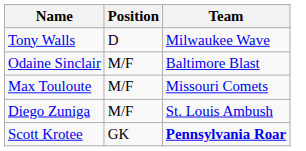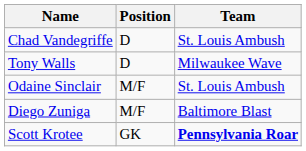 <table class="wikitable">
 <tr>
 <th>Name</th>
 <th>Position</th>
 <th>Team</th>
+</tr>
+<tr>
+<td><a href='#'>Chad Vandegriffe</a></td>
+<td>D</td>
+<td><a href='#'>St. Louis Ambush</a></td>
 </tr>
 <tr>
 <td><a href='#'>Tony Walls</a></td>
 <td>D</td>
 <td><a href='#'>Milwaukee Wave</a></td>
 </tr>
 <tr>
 <td><a href='#'>Odaine Sinclair</a></td>
 <td>M/F</td>
-<td><a href='#'>Baltimore Blast</a></td>
-</tr>
-<tr>
-<td><a href='#'>Max Touloute</a></td>
-<td>M/F</td>
-<td><a href='#'>Missouri Comets</a></td>
+<td><a href='#'>St. Louis Ambush</a></td>
 </tr>
 <tr>
 <td><a href='#'>Diego Zuniga</a></td>
 <td>M/F</td>
-<td><a href='#'>St. Louis Ambush</a></td>
+<td><a href='#'>Baltimore Blast</a></td>
 </tr>
 <tr>
 <td><a href='#'>Scott Krotee</a></td>
 <td>GK</td>
 <td><strong><a href='#'>Pennsylvania Roar</a></strong></td>
 </tr>
 </table>
